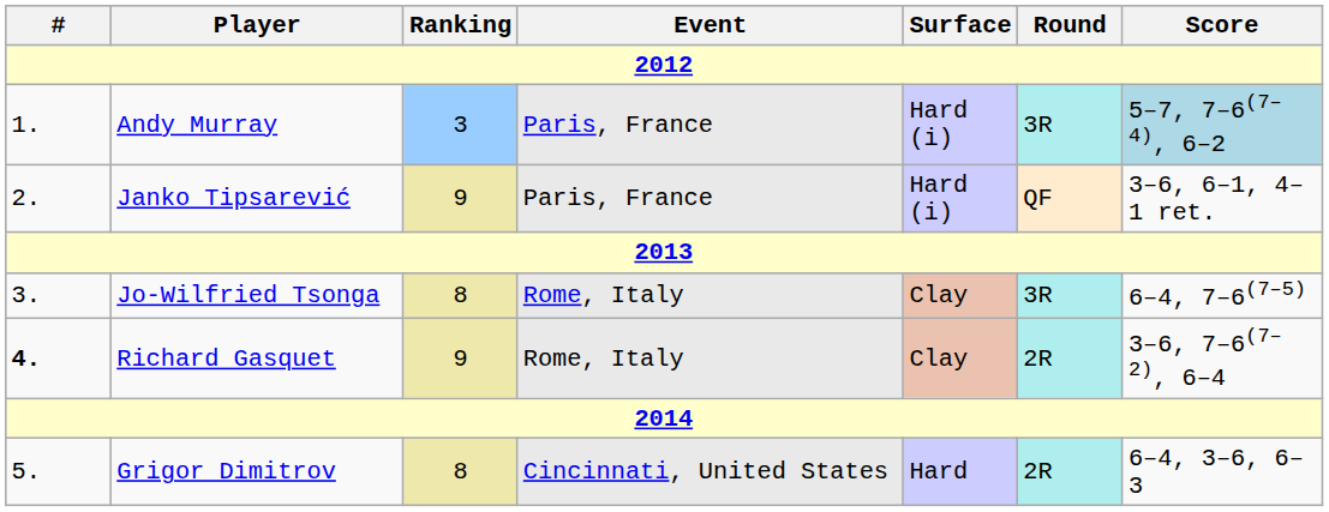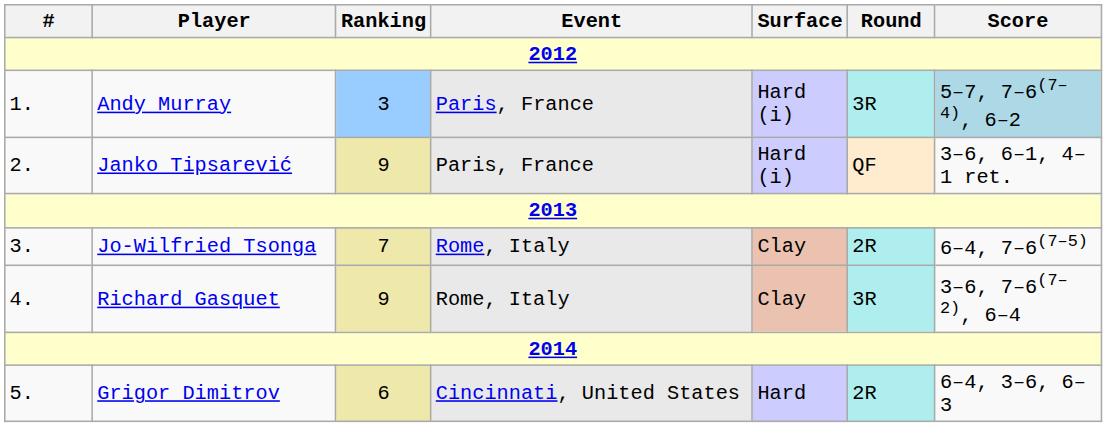 <table class="wikitable sortable">
 <tr>
 <th width=50>#</th>
 <th width=150>Player</th>
 <th width=40>Ranking</th>
 <th width=200>Event</th>
 <th width=50>Surface</th>
 <th width=50>Round</th>
 <th width=100>Score</th>
 </tr>
 <tr>
 <td colspan=7 style="background:#ffc; text-align:center;"><strong><a href='#'>2012</a></strong></td>
 </tr>
 <tr>
 <td>1.</td>
 <td> <a href='#'>Andy Murray</a></td>
 <td align=center style="background:#9cf;">3</td>
 <td style="background:#e9e9e9;"><a href='#'>Paris</a>, France</td>
 <td style="background:#ccf;">Hard (i)</td>
 <td style="background:#afeeee;">3R</td>
 <td style="background: lightblue;">5–7, 7–6<sup>(7–4)</sup>, 6–2</td>
 </tr>
 <tr>
 <td>2.</td>
 <td> <a href='#'>Janko Tipsarević</a></td>
 <td align=center style="background:#eee8aa;">9</td>
 <td style="background:#e9e9e9;">Paris, France</td>
 <td style="background:#ccf;">Hard (i)</td>
 <td style="background:#ffebcd;">QF</td>
 <td>3–6, 6–1, 4–1 ret.</td>
 </tr>
 <tr>
 <td colspan=7 style="background:#ffc; text-align:center;"><strong><a href='#'>2013</a></strong></td>
 </tr>
 <tr>
 <td>3.</td>
 <td> <a href='#'>Jo-Wilfried Tsonga</a></td>
-<td align=center style="background:#eee8aa;">8</td>
+<td align=center style="background:#eee8aa;">7</td>
 <td style="background:#e9e9e9;"><a href='#'>Rome</a>, Italy</td>
 <td style="background:#ebc2af;">Clay</td>
-<td style="background:#afeeee;">3R</td>
+<td style="background:#afeeee;">2R</td>
 <td>6–4, 7–6<sup>(7–5)</sup></td>
 </tr>
 <tr>
-<td><strong>4.</strong></td>
+<td>4.</td>
 <td> <a href='#'>Richard Gasquet</a></td>
 <td align=center style="background:#eee8aa;">9</td>
 <td style="background:#e9e9e9;">Rome, Italy</td>
 <td style="background:#ebc2af;">Clay</td>
-<td style="background:#afeeee;">2R</td>
+<td style="background:#afeeee;">3R</td>
 <td>3–6, 7–6<sup>(7–2)</sup>, 6–4</td>
 </tr>
 <tr>
 <td colspan=7 style="background:#ffc; text-align:center;"><strong><a href='#'>2014</a></strong></td>
 </tr>
 <tr>
 <td>5.</td>
 <td> <a href='#'>Grigor Dimitrov</a></td>
-<td align=center style="background:#eee8aa;">8</td>
+<td align=center style="background:#eee8aa;">6</td>
 <td style="background:#e9e9e9;"><a href='#'>Cincinnati</a>, United States</td>
 <td style="background:#ccf;">Hard</td>
 <td style="background:#afeeee;">2R</td>
 <td>6–4, 3–6, 6–3</td>
 </tr>
 </table>
